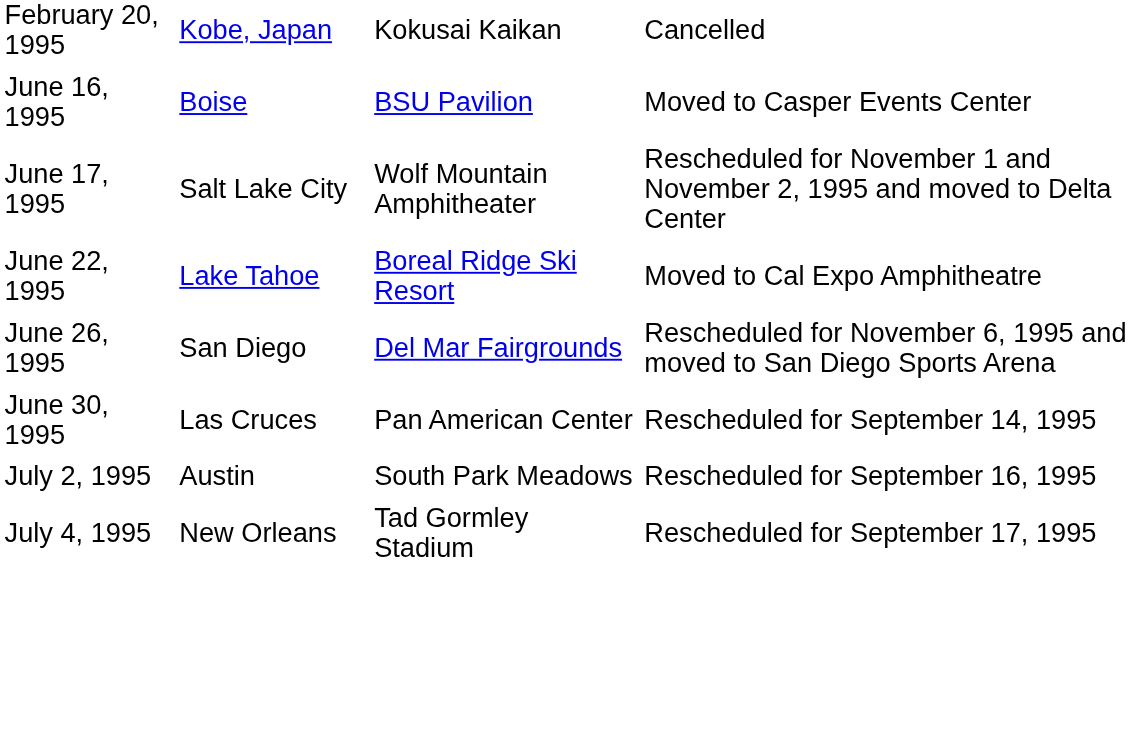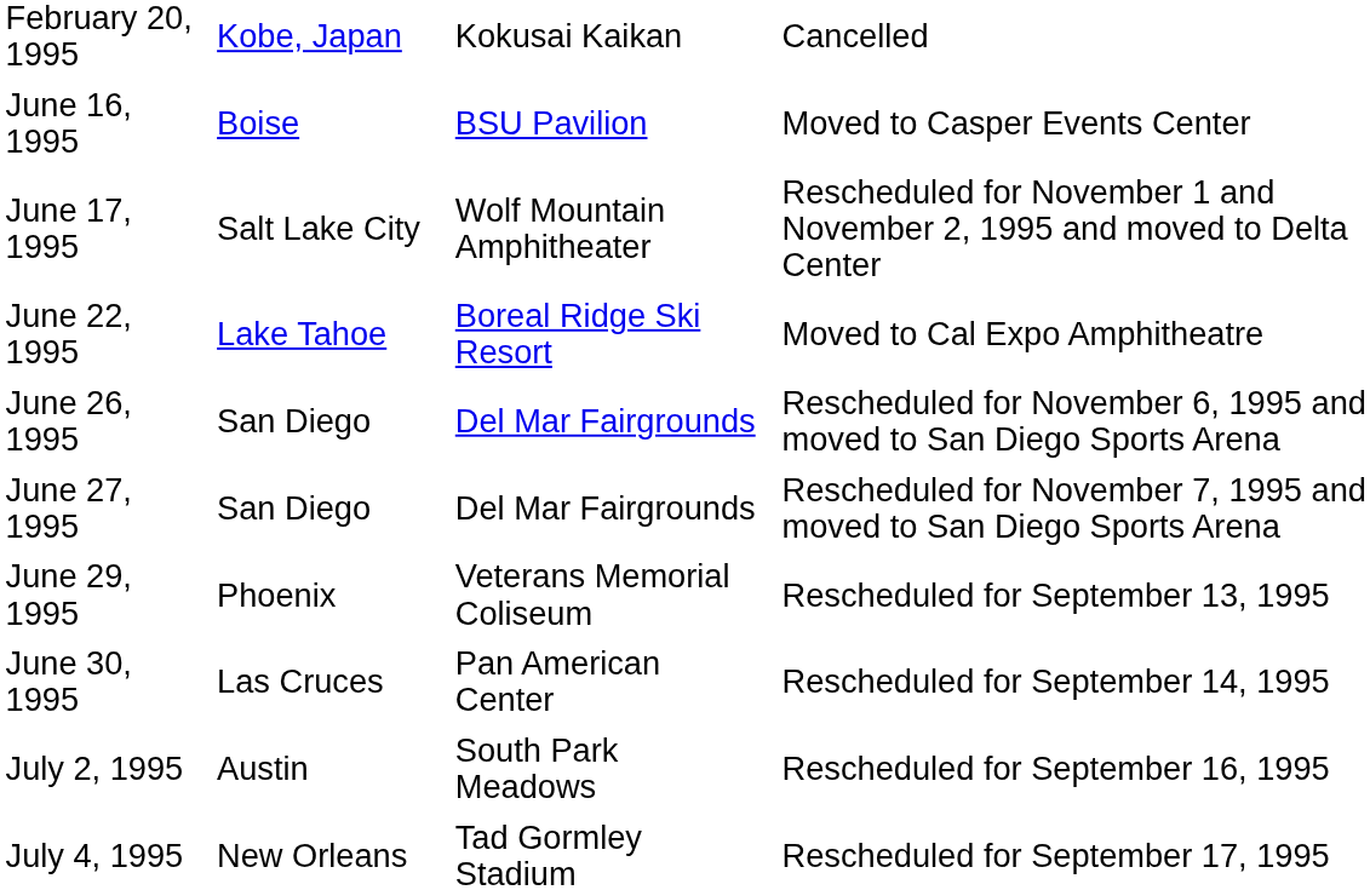 <table cellpadding="2" style="border:0 solid darkgrey; font-size:90%">
 <tr>
 <th style="width:150px;"></th>
 <th style="width:200px;"></th>
 <th style="width:250px;"></th>
 <th style="width:700px;"></th>
 </tr>
 <tr border="0">
 </tr>
 <tr>
 <td>February 20, 1995</td>
 <td><a href='#'>Kobe, Japan</a></td>
 <td>Kokusai Kaikan</td>
 <td>Cancelled</td>
 </tr>
 <tr>
 <td>June 16, 1995</td>
 <td><a href='#'>Boise</a></td>
 <td><a href='#'>BSU Pavilion</a></td>
 <td>Moved to Casper Events Center</td>
 </tr>
 <tr>
 <td>June 17, 1995</td>
 <td>Salt Lake City</td>
 <td>Wolf Mountain Amphitheater</td>
 <td>Rescheduled for November 1 and November 2, 1995 and moved to Delta Center</td>
 </tr>
 <tr>
 <td>June 22, 1995</td>
 <td><a href='#'>Lake Tahoe</a></td>
 <td><a href='#'>Boreal Ridge Ski Resort</a></td>
 <td>Moved to Cal Expo Amphitheatre</td>
 </tr>
 <tr>
 <td>June 26, 1995</td>
 <td>San Diego</td>
 <td><a href='#'>Del Mar Fairgrounds</a></td>
 <td>Rescheduled for November 6, 1995 and moved to San Diego Sports Arena</td>
 </tr>
 <tr>
+<td>June 27, 1995</td>
+<td>San Diego</td>
+<td>Del Mar Fairgrounds</td>
+<td>Rescheduled for November 7, 1995 and moved to San Diego Sports Arena</td>
+</tr>
+<tr>
+<td>June 29, 1995</td>
+<td>Phoenix</td>
+<td>Veterans Memorial Coliseum</td>
+<td>Rescheduled for September 13, 1995</td>
+</tr>
+<tr>
 <td>June 30, 1995</td>
 <td>Las Cruces</td>
 <td>Pan American Center</td>
 <td>Rescheduled for September 14, 1995</td>
 </tr>
 <tr>
 <td>July 2, 1995</td>
 <td>Austin</td>
 <td>South Park Meadows</td>
 <td>Rescheduled for September 16, 1995</td>
 </tr>
 <tr>
 <td>July 4, 1995</td>
 <td>New Orleans</td>
 <td>Tad Gormley Stadium</td>
 <td>Rescheduled for September 17, 1995</td>
 </tr>
 </table>
